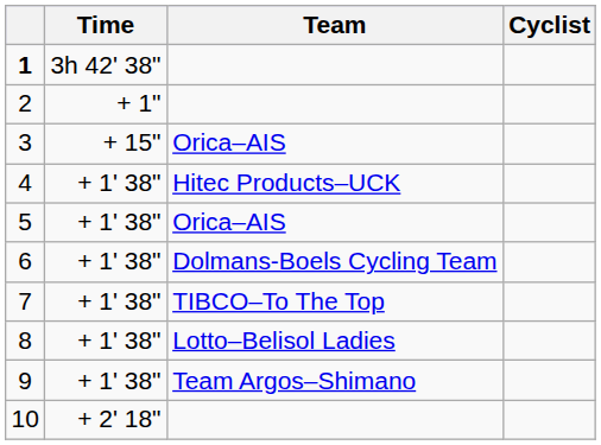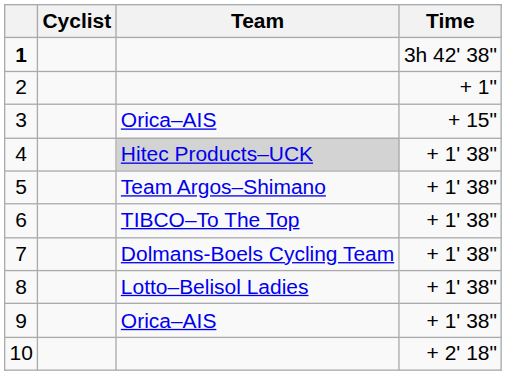 <table class="wikitable">
 <tr style="background:#ccccff;">
 <th></th>
+<th>Cyclist</th>
+<th>Team</th>
 <th>Time</th>
-<th>Team</th>
-<th>Cyclist</th>
 </tr>
 <tr>
 <td align=center><strong>1</strong></td>
-<td align=right>3h 42' 38"</td>
 <td></td>
 <td></td>
+<td align=right>3h 42' 38"</td>
 </tr>
 <tr>
 <td align=center>2</td>
-<td align=right>+ 1"</td>
 <td></td>
 <td></td>
+<td align=right>+ 1"</td>
 </tr>
 <tr>
 <td align=center>3</td>
+<td></td>
+<td><a href='#'>Orica–AIS</a></td>
 <td align=right>+ 15"</td>
-<td><a href='#'>Orica–AIS</a></td>
-<td></td>
 </tr>
 <tr>
 <td align=center>4</td>
+<td></td>
+<td style="background: lightgrey;"><a href='#'>Hitec Products–UCK</a></td>
 <td align=right>+ 1' 38"</td>
-<td><a href='#'>Hitec Products–UCK</a></td>
-<td></td>
 </tr>
 <tr>
 <td align=center>5</td>
+<td></td>
+<td><a href='#'>Team Argos–Shimano</a></td>
 <td align=right>+ 1' 38"</td>
-<td><a href='#'>Orica–AIS</a></td>
-<td></td>
 </tr>
 <tr>
 <td align=center>6</td>
+<td></td>
+<td><a href='#'>TIBCO–To The Top</a></td>
 <td align=right>+ 1' 38"</td>
-<td><a href='#'>Dolmans-Boels Cycling Team</a></td>
-<td></td>
 </tr>
 <tr>
 <td align=center>7</td>
+<td></td>
+<td><a href='#'>Dolmans-Boels Cycling Team</a></td>
 <td align=right>+ 1' 38"</td>
-<td><a href='#'>TIBCO–To The Top</a></td>
-<td></td>
 </tr>
 <tr>
 <td align=center>8</td>
+<td></td>
+<td><a href='#'>Lotto–Belisol Ladies</a></td>
 <td align=right>+ 1' 38"</td>
-<td><a href='#'>Lotto–Belisol Ladies</a></td>
-<td></td>
 </tr>
 <tr>
 <td align=center>9</td>
+<td></td>
+<td><a href='#'>Orica–AIS</a></td>
 <td align=right>+ 1' 38"</td>
-<td><a href='#'>Team Argos–Shimano</a></td>
-<td></td>
 </tr>
 <tr>
 <td align=center>10</td>
-<td align=right>+ 2' 18"</td>
 <td></td>
 <td></td>
+<td align=right>+ 2' 18"</td>
 </tr>
 </table>
